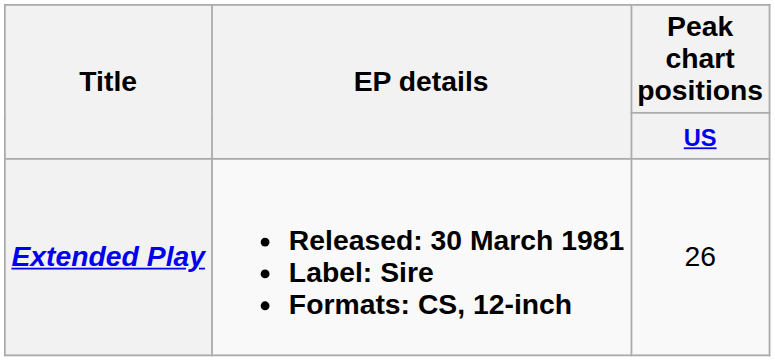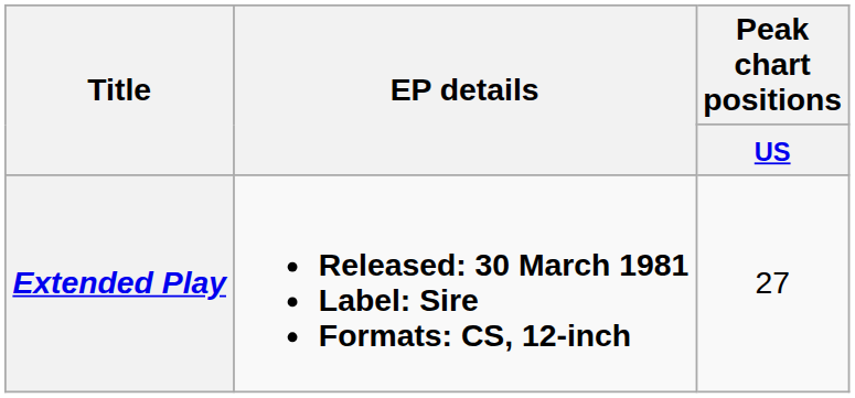 <table class="wikitable plainrowheaders">
 <tr>
 <th scope="col" rowspan="2">Title</th>
 <th scope="col" rowspan="2">EP details</th>
 <th scope="col" colspan="1">Peak chart positions</th>
 </tr>
 <tr>
 <th width="30"><small><a href='#'>US</a></small><br></th>
 </tr>
 <tr>
 <th scope="row"><em><a href='#'>Extended Play</a></em></th>
 <td><strong><br><ul><li>Released: 30 March 1981</li><li>Label: Sire</li><li>Formats: CS, 12-inch</li></ul></strong></td>
-<td align="center">26</td>
+<td align="center">27</td>
 </tr>
 </table>
